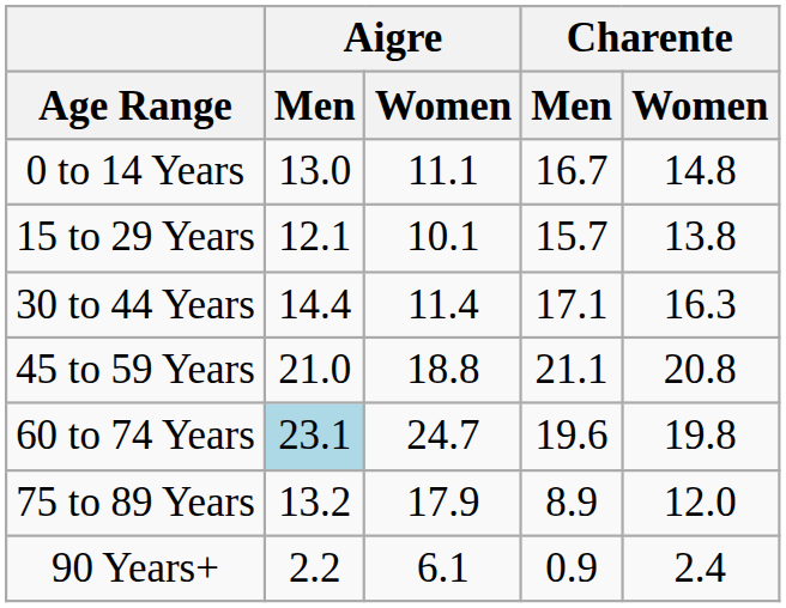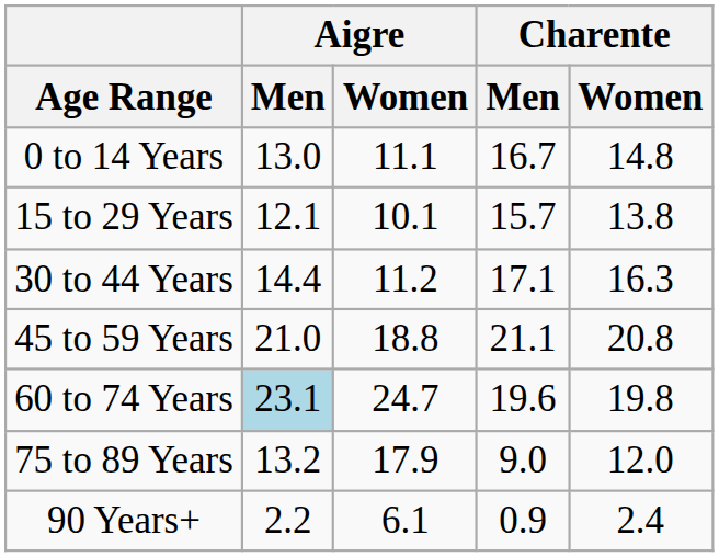 <table class="wikitable" style="text-align:center;">
 <tr>
 <th></th>
 <th colspan=2>Aigre</th>
 <th colspan=2>Charente</th>
 </tr>
 <tr>
 <th>Age Range</th>
 <th>Men</th>
 <th>Women</th>
 <th>Men</th>
 <th>Women</th>
 </tr>
 <tr>
 <td>0 to 14 Years</td>
 <td>13.0</td>
 <td>11.1</td>
 <td>16.7</td>
 <td>14.8</td>
 </tr>
 <tr>
 <td>15 to 29 Years</td>
 <td>12.1</td>
 <td>10.1</td>
 <td>15.7</td>
 <td>13.8</td>
 </tr>
 <tr>
 <td>30 to 44 Years</td>
 <td>14.4</td>
-<td>11.4</td>
+<td>11.2</td>
 <td>17.1</td>
 <td>16.3</td>
 </tr>
 <tr>
 <td>45 to 59 Years</td>
 <td>21.0</td>
 <td>18.8</td>
 <td>21.1</td>
 <td>20.8</td>
 </tr>
 <tr>
 <td>60 to 74 Years</td>
 <td style="background: lightblue;">23.1</td>
 <td>24.7</td>
 <td>19.6</td>
 <td>19.8</td>
 </tr>
 <tr>
 <td>75 to 89 Years</td>
 <td>13.2</td>
 <td>17.9</td>
-<td>8.9</td>
+<td>9.0</td>
 <td>12.0</td>
 </tr>
 <tr>
 <td>90 Years+</td>
 <td>2.2</td>
 <td>6.1</td>
 <td>0.9</td>
 <td>2.4</td>
 </tr>
 </table>
